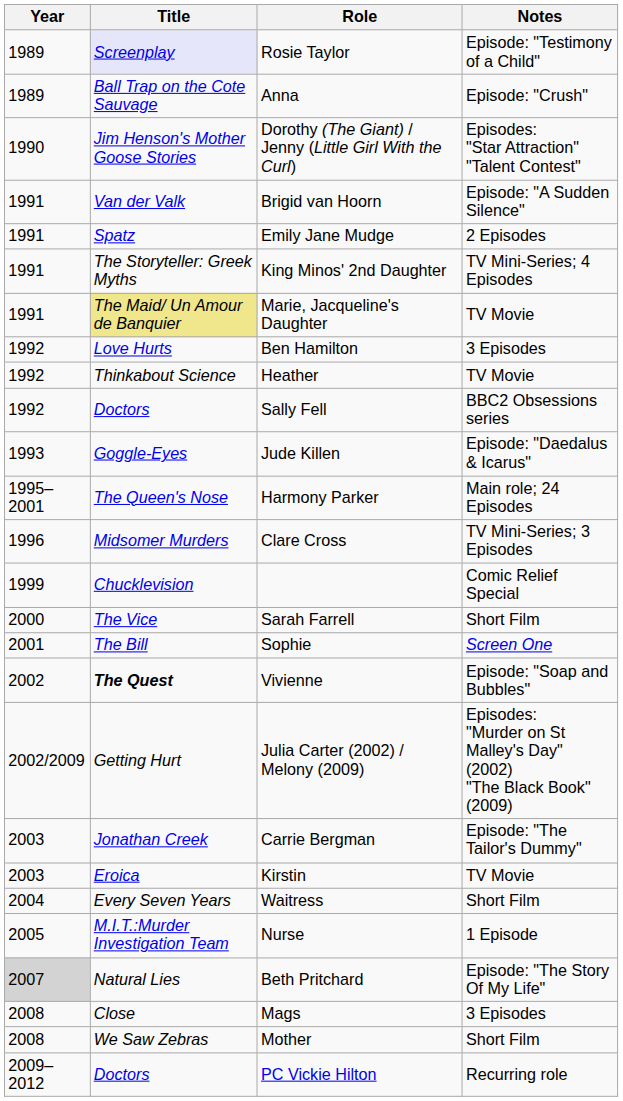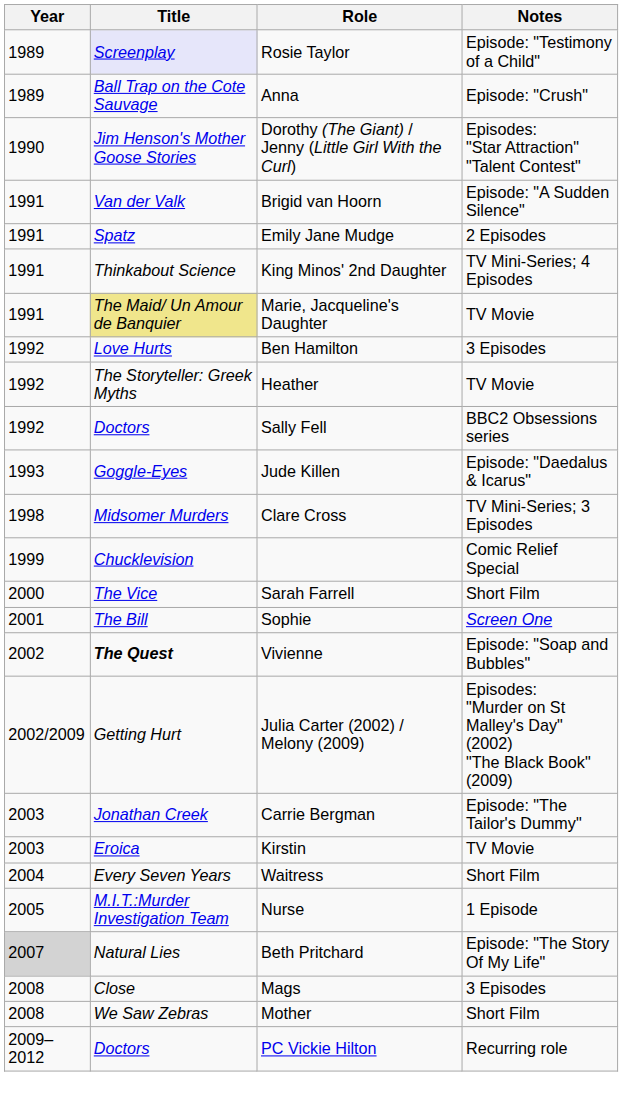 <table class="wikitable sortable">
 <tr>
 <th>Year</th>
 <th>Title</th>
 <th>Role</th>
 <th>Notes</th>
 </tr>
 <tr>
 <td>1989</td>
 <td style="background: lavender;"><em><a href='#'>Screenplay</a></em></td>
 <td>Rosie Taylor</td>
 <td>Episode: "Testimony of a Child"</td>
 </tr>
 <tr>
 <td>1989</td>
 <td><em><a href='#'>Ball Trap on the Cote Sauvage</a></em></td>
 <td>Anna</td>
 <td>Episode: "Crush"</td>
 </tr>
 <tr>
 <td>1990</td>
 <td><em><a href='#'>Jim Henson's Mother Goose Stories</a></em></td>
 <td>Dorothy <em>(The Giant)</em> / Jenny (<em>Little Girl With the Curl</em>)</td>
 <td>Episodes:<br>"Star Attraction"<br>"Talent Contest"</td>
 </tr>
 <tr>
 <td>1991</td>
 <td><em><a href='#'>Van der Valk</a></em></td>
 <td>Brigid van Hoorn</td>
 <td>Episode: "A Sudden Silence"</td>
 </tr>
 <tr>
 <td>1991</td>
 <td><em><a href='#'>Spatz</a></em></td>
 <td>Emily Jane Mudge</td>
 <td>2 Episodes</td>
 </tr>
 <tr>
 <td>1991</td>
-<td><em>The Storyteller: Greek Myths</em></td>
+<td><em>Thinkabout Science</em></td>
 <td>King Minos' 2nd Daughter</td>
 <td>TV Mini-Series; 4 Episodes</td>
 </tr>
 <tr>
 <td>1991</td>
 <td style="background: khaki;"><em>The Maid/ Un Amour de Banquier</em></td>
 <td>Marie, Jacqueline's Daughter</td>
 <td>TV Movie</td>
 </tr>
 <tr>
 <td>1992</td>
 <td><em><a href='#'>Love Hurts</a></em></td>
 <td>Ben Hamilton</td>
 <td>3 Episodes</td>
 </tr>
 <tr>
 <td>1992</td>
-<td><em>Thinkabout Science</em></td>
+<td><em>The Storyteller: Greek Myths</em></td>
 <td>Heather</td>
 <td>TV Movie</td>
 </tr>
 <tr>
 <td>1992</td>
 <td><em><a href='#'>Doctors</a></em></td>
 <td>Sally Fell</td>
 <td>BBC2 Obsessions series</td>
 </tr>
 <tr>
 <td>1993</td>
 <td><em><a href='#'>Goggle-Eyes</a></em></td>
 <td>Jude Killen</td>
 <td>Episode: "Daedalus & Icarus"</td>
 </tr>
 <tr>
-<td>1995–2001</td>
-<td><em><a href='#'>The Queen's Nose</a></em></td>
-<td>Harmony Parker</td>
-<td>Main role; 24 Episodes</td>
-</tr>
-<tr>
-<td>1996</td>
+<td>1998</td>
 <td><em><a href='#'>Midsomer Murders</a></em></td>
 <td>Clare Cross</td>
 <td>TV Mini-Series; 3 Episodes</td>
 </tr>
 <tr>
 <td>1999</td>
 <td><em><a href='#'>Chucklevision</a></em></td>
 <td></td>
 <td>Comic Relief Special</td>
 </tr>
 <tr>
 <td>2000</td>
 <td><em><a href='#'>The Vice</a></em></td>
 <td>Sarah Farrell</td>
 <td>Short Film</td>
 </tr>
 <tr>
 <td>2001</td>
 <td><em><a href='#'>The Bill</a></em></td>
 <td>Sophie</td>
 <td> <em><a href='#'>Screen One</a></em></td>
 </tr>
 <tr>
 <td>2002</td>
 <td><strong><em>The Quest</em></strong></td>
 <td>Vivienne</td>
 <td>Episode: "Soap and Bubbles"</td>
 </tr>
 <tr>
 <td>2002/2009</td>
 <td><em>Getting Hurt</em></td>
 <td>Julia Carter (2002) / Melony (2009)</td>
 <td>Episodes:<br>"Murder on St Malley's Day" (2002)<br>"The Black Book" (2009)</td>
 </tr>
 <tr>
 <td>2003</td>
 <td><em><a href='#'>Jonathan Creek</a></em></td>
 <td>Carrie Bergman</td>
 <td>Episode: "The Tailor's Dummy"</td>
 </tr>
 <tr>
 <td>2003</td>
 <td><em><a href='#'>Eroica</a></em></td>
 <td>Kirstin</td>
 <td>TV Movie</td>
 </tr>
 <tr>
 <td>2004</td>
 <td><em>Every Seven Years</em></td>
 <td>Waitress</td>
 <td>Short Film</td>
 </tr>
 <tr>
 <td>2005</td>
 <td><em><a href='#'>M.I.T.:Murder Investigation Team</a></em></td>
 <td>Nurse</td>
 <td>1 Episode</td>
 </tr>
 <tr>
 <td style="background: lightgrey;">2007</td>
 <td><em>Natural Lies</em></td>
 <td>Beth Pritchard</td>
 <td>Episode: "The Story Of My Life"</td>
 </tr>
 <tr>
 <td>2008</td>
 <td><em>Close</em></td>
 <td>Mags</td>
 <td>3 Episodes</td>
 </tr>
 <tr>
 <td>2008</td>
 <td><em>We Saw Zebras</em></td>
 <td>Mother</td>
 <td>Short Film</td>
 </tr>
 <tr>
 <td>2009–2012</td>
 <td><em><a href='#'>Doctors</a></em></td>
 <td><a href='#'>PC Vickie Hilton</a></td>
 <td>Recurring role</td>
 </tr>
 </table>
